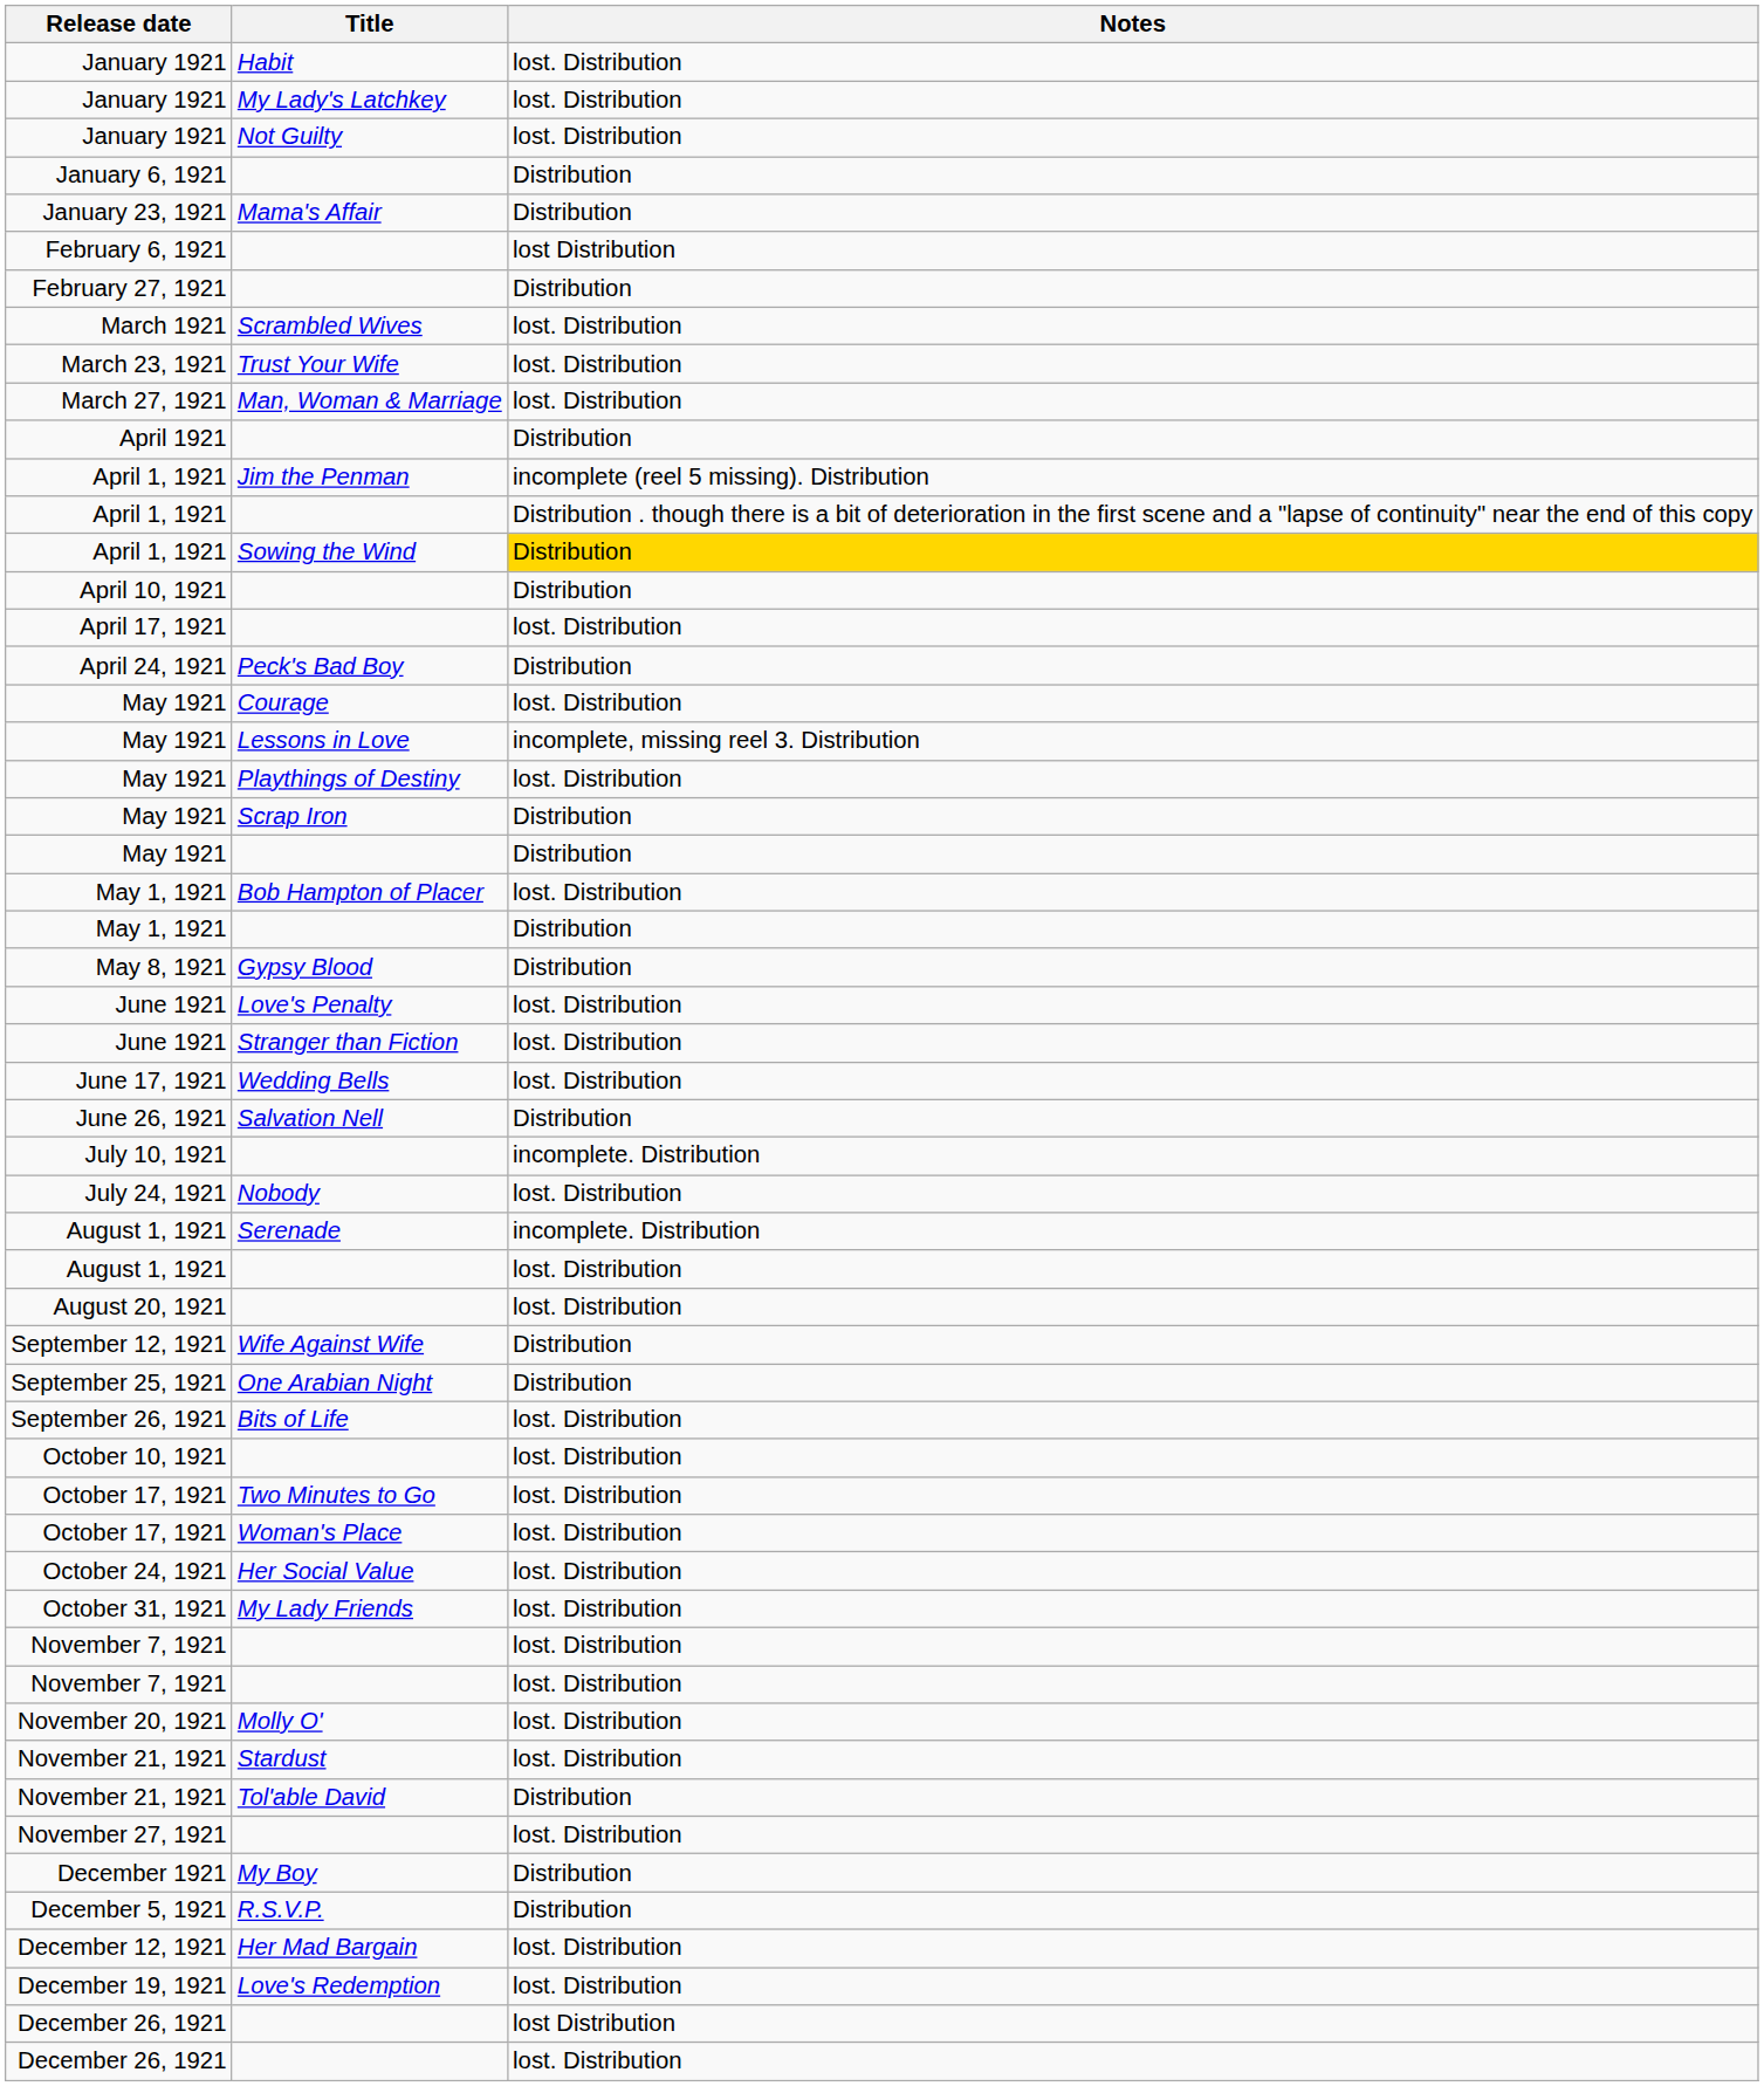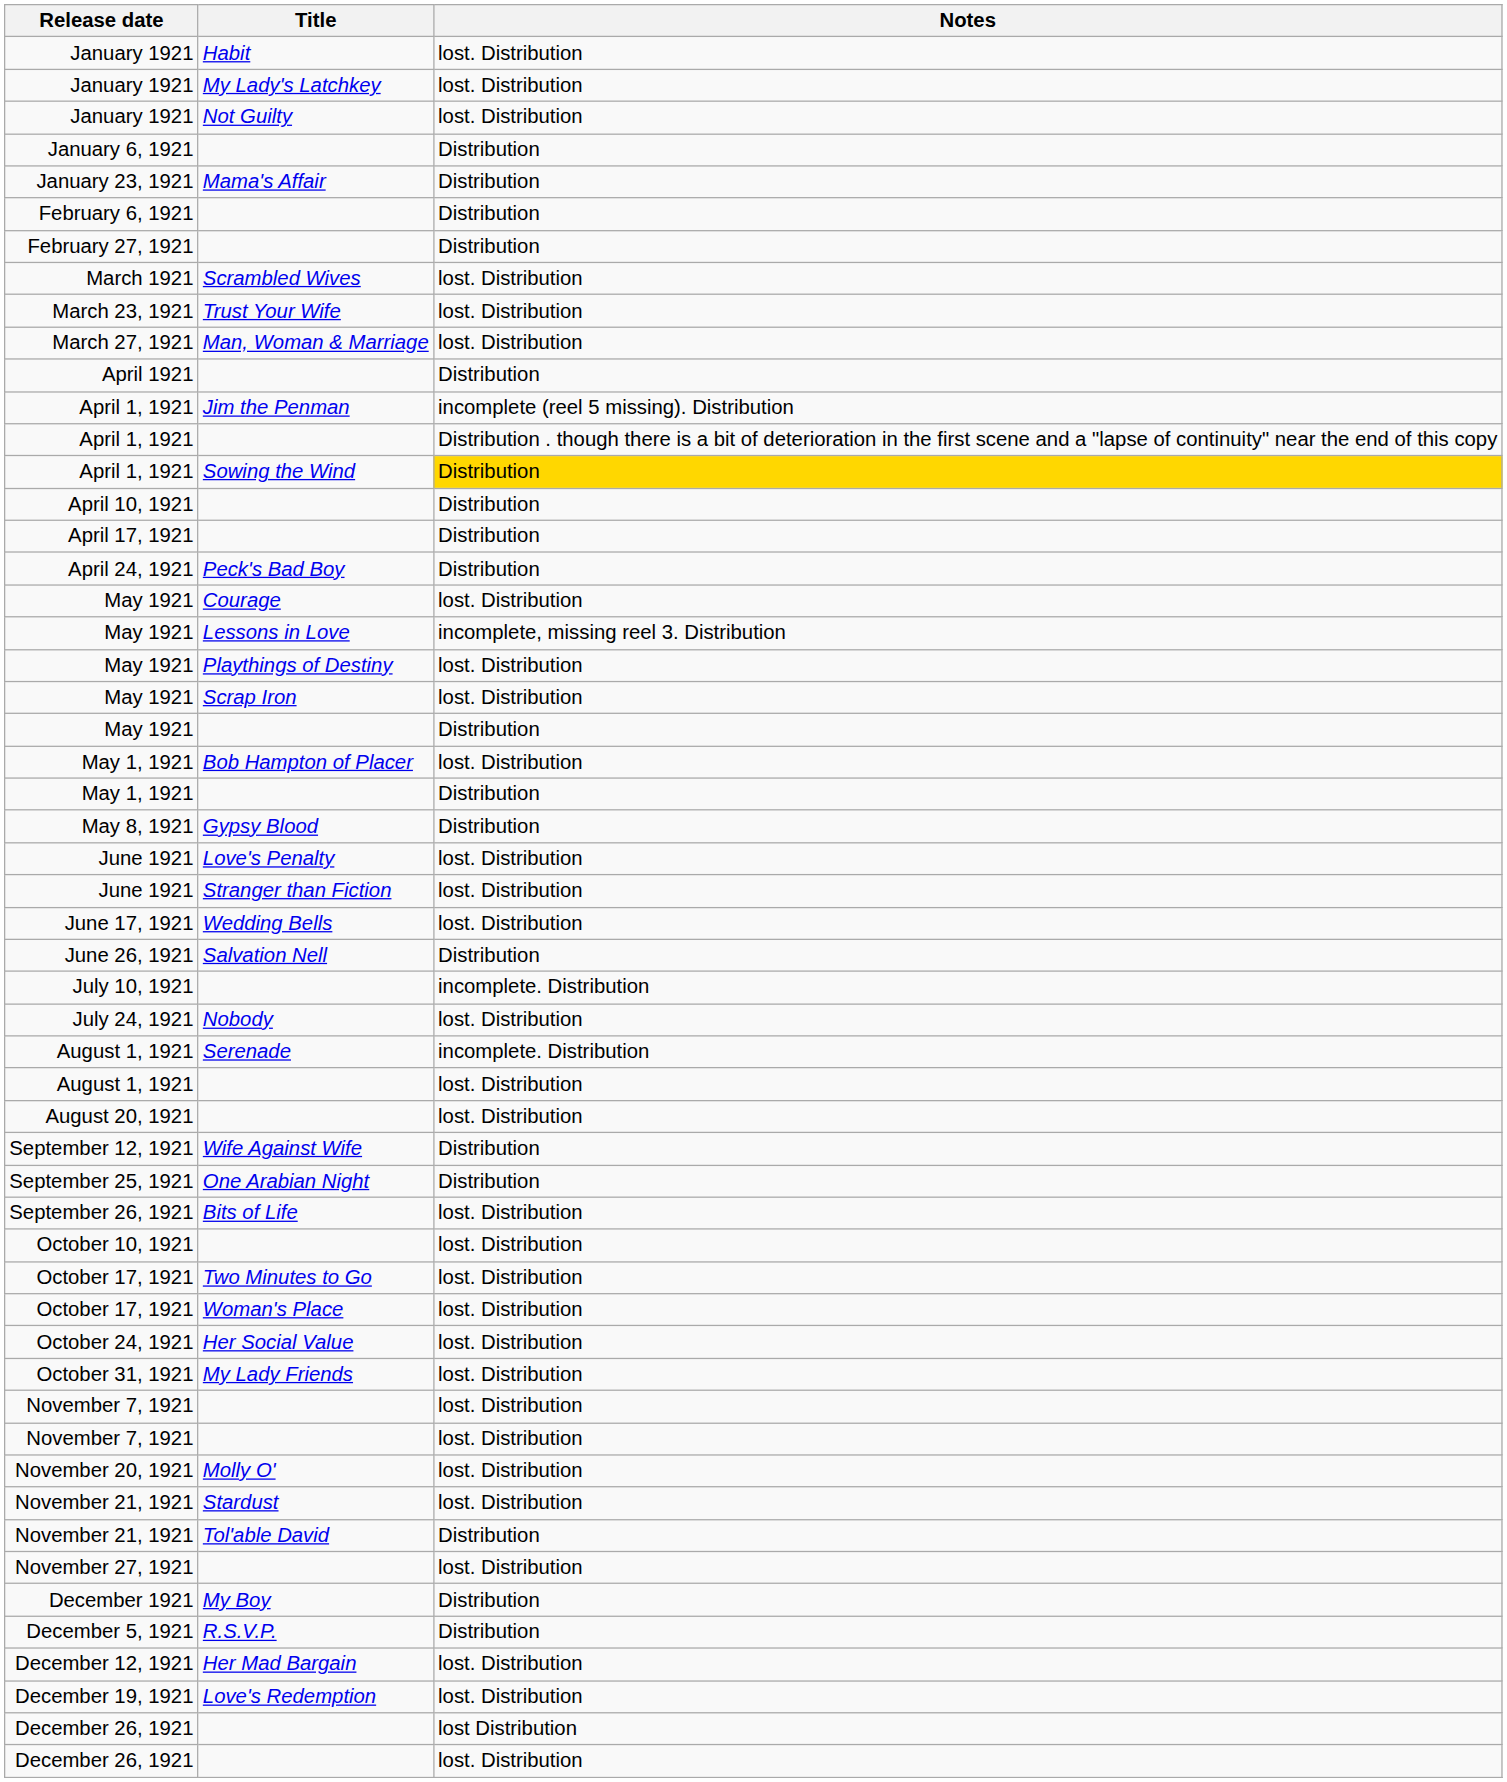 <table class="wikitable sortable">
 <tr>
 <th>Release date</th>
 <th>Title</th>
 <th>Notes</th>
 </tr>
 <tr>
 <td align="right">January 1921</td>
 <td><em><a href='#'>Habit</a></em></td>
 <td>lost. Distribution</td>
 </tr>
 <tr>
 <td align="right">January 1921</td>
 <td><em><a href='#'>My Lady's Latchkey</a></em></td>
 <td>lost. Distribution</td>
 </tr>
 <tr>
 <td align="right">January 1921</td>
 <td><em><a href='#'>Not Guilty</a></em></td>
 <td>lost. Distribution</td>
 </tr>
 <tr>
 <td align="right">January 6, 1921</td>
 <td><em></em></td>
 <td>Distribution</td>
 </tr>
 <tr>
 <td align="right">January 23, 1921</td>
 <td><em><a href='#'>Mama's Affair</a></em></td>
 <td>Distribution</td>
 </tr>
 <tr>
 <td align="right">February 6, 1921</td>
 <td><em></em></td>
-<td>lost Distribution</td>
+<td>Distribution</td>
 </tr>
 <tr>
 <td align="right">February 27, 1921</td>
 <td><em></em></td>
 <td>Distribution</td>
 </tr>
 <tr>
 <td align="right">March 1921</td>
 <td><em><a href='#'>Scrambled Wives</a></em></td>
 <td>lost. Distribution</td>
 </tr>
 <tr>
 <td align="right">March 23, 1921</td>
 <td><em><a href='#'>Trust Your Wife</a></em></td>
 <td>lost. Distribution</td>
 </tr>
 <tr>
 <td align="right">March 27, 1921</td>
 <td><em><a href='#'>Man, Woman & Marriage</a></em></td>
 <td>lost.  Distribution</td>
 </tr>
 <tr>
 <td align="right">April 1921</td>
 <td><em></em></td>
 <td>Distribution</td>
 </tr>
 <tr>
 <td align="right">April 1, 1921</td>
 <td><em><a href='#'>Jim the Penman</a></em></td>
 <td>incomplete (reel 5 missing). Distribution</td>
 </tr>
 <tr>
 <td align="right">April 1, 1921</td>
 <td><em></em></td>
 <td>Distribution . though there is a bit of deterioration in the first scene and a "lapse of continuity" near the end of this copy </td>
 </tr>
 <tr>
 <td align="right">April 1, 1921</td>
 <td><em><a href='#'>Sowing the Wind</a></em></td>
 <td style="background: gold;">Distribution</td>
 </tr>
 <tr>
 <td align="right">April 10, 1921</td>
 <td><em></em></td>
 <td>Distribution</td>
 </tr>
 <tr>
 <td align="right">April 17, 1921</td>
 <td><em></em></td>
-<td>lost.  Distribution</td>
+<td>Distribution</td>
 </tr>
 <tr>
 <td align="right">April 24, 1921</td>
 <td><em><a href='#'>Peck's Bad Boy</a></em></td>
 <td>Distribution</td>
 </tr>
 <tr>
 <td align="right">May 1921</td>
 <td><em><a href='#'>Courage</a></em></td>
 <td>lost.  Distribution</td>
 </tr>
 <tr>
 <td align="right">May 1921</td>
 <td><em><a href='#'>Lessons in Love</a></em></td>
 <td>incomplete, missing reel 3. Distribution</td>
 </tr>
 <tr>
 <td align="right">May 1921</td>
 <td><em><a href='#'>Playthings of Destiny</a></em></td>
 <td>lost. Distribution</td>
 </tr>
 <tr>
 <td align="right">May 1921</td>
 <td><em><a href='#'>Scrap Iron</a></em></td>
-<td>Distribution</td>
+<td>lost.  Distribution</td>
 </tr>
 <tr>
 <td align="right">May 1921</td>
 <td><em></em></td>
 <td>Distribution</td>
 </tr>
 <tr>
 <td align="right">May 1, 1921</td>
 <td><em><a href='#'>Bob Hampton of Placer</a></em></td>
 <td>lost. Distribution</td>
 </tr>
 <tr>
 <td align="right">May 1, 1921</td>
 <td><em></em></td>
 <td>Distribution</td>
 </tr>
 <tr>
 <td align="right">May 8, 1921</td>
 <td><em><a href='#'>Gypsy Blood</a></em></td>
 <td>Distribution</td>
 </tr>
 <tr>
 <td align="right">June 1921</td>
 <td><em><a href='#'>Love's Penalty</a></em></td>
 <td>lost. Distribution</td>
 </tr>
 <tr>
 <td align="right">June 1921</td>
 <td><em><a href='#'>Stranger than Fiction</a></em></td>
 <td>lost. Distribution</td>
 </tr>
 <tr>
 <td align="right">June 17, 1921</td>
 <td><em><a href='#'>Wedding Bells</a></em></td>
 <td>lost. Distribution</td>
 </tr>
 <tr>
 <td align="right">June 26, 1921</td>
 <td><em><a href='#'>Salvation Nell</a></em></td>
 <td>Distribution</td>
 </tr>
 <tr>
 <td align="right">July 10, 1921</td>
 <td><em></em></td>
 <td>incomplete. Distribution</td>
 </tr>
 <tr>
 <td align="right">July 24, 1921</td>
 <td><em><a href='#'>Nobody</a></em></td>
 <td>lost.  Distribution</td>
 </tr>
 <tr>
 <td align="right">August 1, 1921</td>
 <td><em><a href='#'>Serenade</a></em></td>
 <td>incomplete. Distribution</td>
 </tr>
 <tr>
 <td align="right">August 1, 1921</td>
 <td><em></em></td>
 <td>lost. Distribution</td>
 </tr>
 <tr>
 <td align="right">August 20, 1921</td>
 <td><em></em></td>
 <td>lost.  Distribution</td>
 </tr>
 <tr>
 <td align="right">September 12, 1921</td>
 <td><em><a href='#'>Wife Against Wife</a></em></td>
 <td>Distribution</td>
 </tr>
 <tr>
 <td align="right">September 25, 1921</td>
 <td><em><a href='#'>One Arabian Night</a></em></td>
 <td>Distribution</td>
 </tr>
 <tr>
 <td align="right">September 26, 1921</td>
 <td><em><a href='#'>Bits of Life</a></em></td>
 <td>lost. Distribution</td>
 </tr>
 <tr>
 <td align="right">October 10, 1921</td>
 <td><em></em></td>
 <td>lost. Distribution</td>
 </tr>
 <tr>
 <td align="right">October 17, 1921</td>
 <td><em><a href='#'>Two Minutes to Go</a></em></td>
 <td>lost. Distribution</td>
 </tr>
 <tr>
 <td align="right">October 17, 1921</td>
 <td><em><a href='#'>Woman's Place</a></em></td>
 <td>lost. Distribution</td>
 </tr>
 <tr>
 <td align="right">October 24, 1921</td>
 <td><em><a href='#'>Her Social Value</a></em></td>
 <td>lost. Distribution</td>
 </tr>
 <tr>
 <td align="right">October 31, 1921</td>
 <td><em><a href='#'>My Lady Friends</a></em></td>
 <td>lost. Distribution</td>
 </tr>
 <tr>
 <td align="right">November 7, 1921</td>
 <td><em></em></td>
 <td>lost. Distribution</td>
 </tr>
 <tr>
 <td align="right">November 7, 1921</td>
 <td><em></em></td>
 <td>lost. Distribution</td>
 </tr>
 <tr>
 <td align="right">November 20, 1921</td>
 <td><em><a href='#'>Molly O'</a></em></td>
 <td>lost. Distribution</td>
 </tr>
 <tr>
 <td align="right">November 21, 1921</td>
 <td><em><a href='#'>Stardust</a></em></td>
 <td>lost. Distribution</td>
 </tr>
 <tr>
 <td align="right">November 21, 1921</td>
 <td><em><a href='#'>Tol'able David</a></em></td>
 <td>Distribution</td>
 </tr>
 <tr>
 <td align="right">November 27, 1921</td>
 <td><em></em></td>
 <td>lost. Distribution</td>
 </tr>
 <tr>
 <td align="right">December 1921</td>
 <td><em><a href='#'>My Boy</a></em></td>
 <td>Distribution</td>
 </tr>
 <tr>
 <td align="right">December 5, 1921</td>
 <td><em><a href='#'>R.S.V.P.</a></em></td>
 <td>Distribution</td>
 </tr>
 <tr>
 <td align="right">December 12, 1921</td>
 <td><em><a href='#'>Her Mad Bargain</a></em></td>
 <td>lost. Distribution</td>
 </tr>
 <tr>
 <td align="right">December 19, 1921</td>
 <td><em><a href='#'>Love's Redemption</a></em></td>
 <td>lost. Distribution</td>
 </tr>
 <tr>
 <td align="right">December 26, 1921</td>
 <td><em></em></td>
 <td>lost Distribution</td>
 </tr>
 <tr>
 <td align="right">December 26, 1921</td>
 <td><em></em></td>
 <td>lost. Distribution</td>
 </tr>
 <tr>
 </tr>
 </table>
